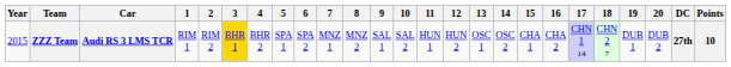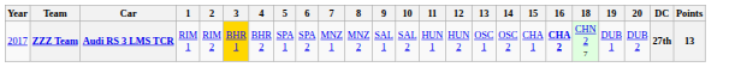 <table class="wikitable" style="text-align:center; font-size:85%">
 <tr>
 <th>Year</th>
 <th>Team</th>
 <th>Car</th>
 <th>1</th>
 <th>2</th>
 <th>3</th>
 <th>4</th>
 <th>5</th>
 <th>6</th>
 <th>7</th>
 <th>8</th>
 <th>9</th>
 <th>10</th>
 <th>11</th>
 <th>12</th>
 <th>13</th>
 <th>14</th>
 <th>15</th>
 <th>16</th>
-<th>17</th>
 <th>18</th>
 <th>19</th>
 <th>20</th>
 <th>DC</th>
 <th>Points</th>
 </tr>
 <tr>
-<td><a href='#'>2015</a></td>
+<td><a href='#'>2017</a></td>
 <th><a href='#'>ZZZ Team</a></th>
 <th><a href='#'>Audi RS 3 LMS TCR</a></th>
 <td><a href='#'>RIM<br>1</a></td>
 <td><a href='#'>RIM<br>2</a></td>
 <td style="background: gold;"><a href='#'>BHR<br>1</a></td>
 <td><a href='#'>BHR<br>2</a></td>
 <td><a href='#'>SPA<br>1</a></td>
 <td><a href='#'>SPA<br>2</a></td>
 <td><a href='#'>MNZ<br>1</a></td>
 <td><a href='#'>MNZ<br>2</a></td>
 <td><a href='#'>SAL<br>1</a></td>
 <td><a href='#'>SAL<br>2</a></td>
 <td><a href='#'>HUN<br>1</a></td>
 <td><a href='#'>HUN<br>2</a></td>
 <td><a href='#'>OSC<br>1</a></td>
 <td><a href='#'>OSC<br>2</a></td>
 <td><a href='#'>CHA<br>1</a></td>
-<td><a href='#'>CHA<br>2</a></td>
-<td style="background:#CFCFFF;"><a href='#'>CHN<br>1</a><br><small>14</small></td>
+<td><strong><a href='#'>CHA<br>2</a></strong></td>
 <td style="background:#DFFFDF;"><a href='#'>CHN<br>2</a><br><small>7</small></td>
 <td><a href='#'>DUB<br>1</a></td>
 <td><a href='#'>DUB<br>2</a></td>
 <th>27th</th>
-<th>10</th>
+<th>13</th>
 </tr>
 </table>
